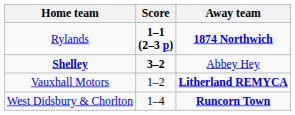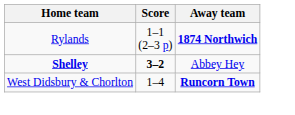 <table class="wikitable" style="text-align: center">
 <tr>
 <th>Home team</th>
 <th>Score</th>
 <th>Away team</th>
 </tr>
 <tr>
 <td><a href='#'>Rylands</a></td>
-<td><strong>1–1<br>(2–3 <a href='#'>p</a>)</strong></td>
+<td>1–1<br>(2–3 <a href='#'>p</a>)</td>
 <td><strong> <a href='#'>1874 Northwich</a></strong></td>
 </tr>
 <tr>
 <td><strong><a href='#'>Shelley</a></strong></td>
 <td><strong>3–2</strong></td>
 <td><a href='#'>Abbey Hey</a></td>
 </tr>
 <tr>
-<td><a href='#'>Vauxhall Motors</a></td>
-<td>1–2</td>
-<td><strong><a href='#'>Litherland REMYCA</a></strong></td>
-</tr>
-<tr>
 <td><a href='#'>West Didsbury & Chorlton</a></td>
 <td>1–4</td>
 <td><strong><a href='#'>Runcorn Town</a></strong></td>
 </tr>
 </table>
